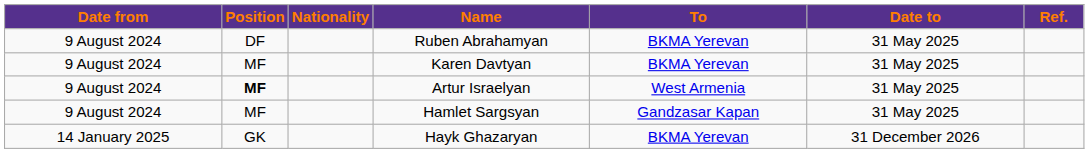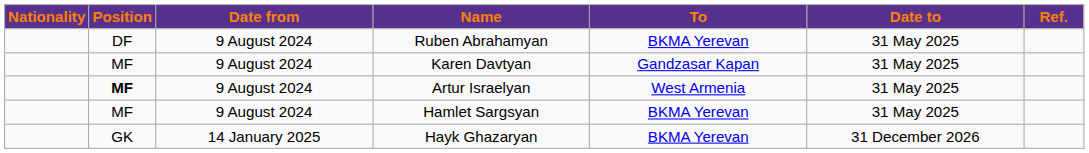 <table class="wikitable" style="text-align:center; font-size:90%; ">
 <tr>
+<th style="background:#55308D; color:#FF7F00; width:50px;">Nationality</th>
+<th style="background:#55308D; color:#FF7F00; width:50px;">Position</th>
 <th style="background:#55308D; color:#FF7F00; width:200px;">Date from</th>
-<th style="background:#55308D; color:#FF7F00; width:50px;">Position</th>
-<th style="background:#55308D; color:#FF7F00; width:50px;">Nationality</th>
 <th style="background:#55308D; color:#FF7F00; width:200px;">Name</th>
 <th style="background:#55308D; color:#FF7F00; width:200px;">To</th>
 <th style="background:#55308D; color:#FF7F00; width:200px;">Date to</th>
 <th style="background:#55308D; color:#FF7F00; width:50px;">Ref.</th>
 </tr>
 <tr>
+<td></td>
+<td>DF</td>
 <td>9 August 2024</td>
-<td>DF</td>
-<td></td>
 <td>Ruben Abrahamyan</td>
 <td><a href='#'>BKMA Yerevan</a></td>
 <td>31 May 2025</td>
 <td></td>
 </tr>
 <tr>
+<td></td>
+<td>MF</td>
 <td>9 August 2024</td>
-<td>MF</td>
-<td></td>
 <td>Karen Davtyan</td>
-<td><a href='#'>BKMA Yerevan</a></td>
+<td><a href='#'>Gandzasar Kapan</a></td>
 <td>31 May 2025</td>
 <td></td>
 </tr>
 <tr>
+<td></td>
+<td><strong>MF</strong></td>
 <td>9 August 2024</td>
-<td><strong>MF</strong></td>
-<td></td>
 <td>Artur Israelyan</td>
 <td><a href='#'>West Armenia</a></td>
 <td>31 May 2025</td>
 <td></td>
 </tr>
 <tr>
+<td></td>
+<td>MF</td>
 <td>9 August 2024</td>
-<td>MF</td>
-<td></td>
 <td>Hamlet Sargsyan</td>
-<td><a href='#'>Gandzasar Kapan</a></td>
+<td><a href='#'>BKMA Yerevan</a></td>
 <td>31 May 2025</td>
 <td></td>
 </tr>
 <tr>
+<td></td>
+<td>GK</td>
 <td>14 January 2025</td>
-<td>GK</td>
-<td></td>
 <td>Hayk Ghazaryan</td>
 <td><a href='#'>BKMA Yerevan</a></td>
 <td>31 December 2026</td>
 <td></td>
 </tr>
 </table>
